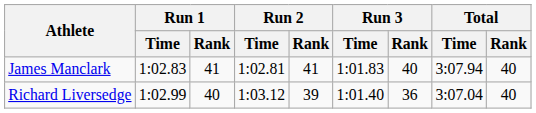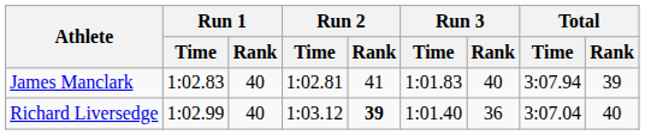 <table class="wikitable" border="1" style="font-size:90%">
 <tr>
 <th rowspan="2">Athlete</th>
 <th colspan="2">Run 1</th>
 <th colspan="2">Run 2</th>
 <th colspan="2">Run 3</th>
 <th colspan="2">Total</th>
 </tr>
 <tr>
 <th>Time</th>
 <th>Rank</th>
 <th>Time</th>
 <th>Rank</th>
 <th>Time</th>
 <th>Rank</th>
 <th>Time</th>
 <th>Rank</th>
 </tr>
 <tr>
 <td><a href='#'>James Manclark</a></td>
 <td align="center">1:02.83</td>
-<td align="center">41</td>
+<td align="center">40</td>
 <td align="center">1:02.81</td>
 <td align="center">41</td>
 <td align="center">1:01.83</td>
 <td align="center">40</td>
 <td align="center">3:07.94</td>
-<td align="center">40</td>
+<td align="center">39</td>
 </tr>
 <tr>
 <td><a href='#'>Richard Liversedge</a></td>
 <td align="center">1:02.99</td>
 <td align="center">40</td>
 <td align="center">1:03.12</td>
-<td align="center">39</td>
+<td align="center"><strong>39</strong></td>
 <td align="center">1:01.40</td>
 <td align="center">36</td>
 <td align="center">3:07.04</td>
 <td align="center">40</td>
 </tr>
 </table>
